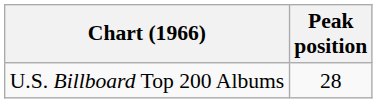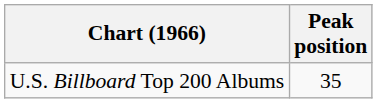 <table class="wikitable sortable">
 <tr>
 <th align="left">Chart (1966)</th>
 <th align="center">Peak<br>position</th>
 </tr>
 <tr>
 <td align="left">U.S. <em>Billboard</em> Top 200 Albums</td>
-<td align="center">28</td>
+<td align="center">35</td>
 </tr>
 </table>
